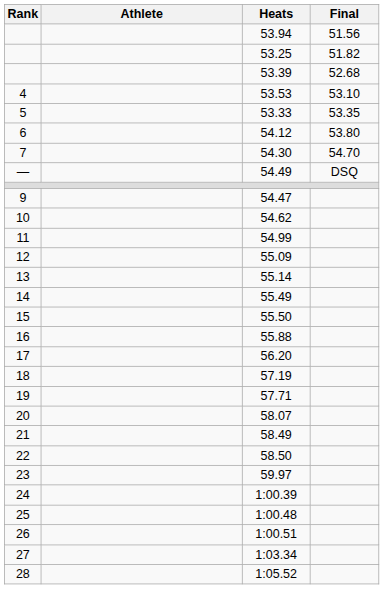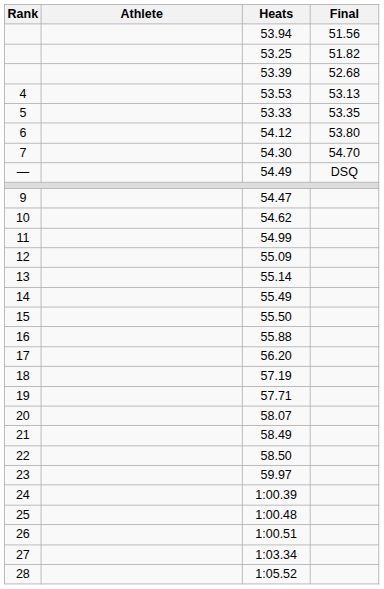 <table class=wikitable style="text-align:center">
 <tr>
 <th width=40>Rank</th>
 <th width=250>Athlete</th>
 <th width=80>Heats</th>
 <th width=80>Final</th>
 </tr>
 <tr>
 <td></td>
 <td align=left></td>
 <td>53.94</td>
 <td>51.56</td>
 </tr>
 <tr>
 <td></td>
 <td align=left></td>
 <td>53.25</td>
 <td>51.82</td>
 </tr>
 <tr>
 <td></td>
 <td align=left></td>
 <td>53.39</td>
 <td>52.68</td>
 </tr>
 <tr>
 <td>4</td>
 <td align=left></td>
 <td>53.53</td>
-<td>53.10</td>
+<td>53.13</td>
 </tr>
 <tr>
 <td>5</td>
 <td align=left></td>
 <td>53.33</td>
 <td>53.35</td>
 </tr>
 <tr>
 <td>6</td>
 <td align=left></td>
 <td>54.12</td>
 <td>53.80</td>
 </tr>
 <tr>
 <td>7</td>
 <td align=left></td>
 <td>54.30</td>
 <td>54.70</td>
 </tr>
 <tr>
 <td>—</td>
 <td align=left></td>
 <td>54.49 </td>
 <td>DSQ</td>
 </tr>
 <tr bgcolor=#DDDDDD>
 <td colspan=4></td>
 </tr>
 <tr>
 <td>9</td>
 <td align=left></td>
 <td>54.47 </td>
 <td></td>
 </tr>
 <tr>
 <td>10</td>
 <td align=left></td>
 <td>54.62</td>
 <td></td>
 </tr>
 <tr>
 <td>11</td>
 <td align=left></td>
 <td>54.99</td>
 <td></td>
 </tr>
 <tr>
 <td>12</td>
 <td align=left></td>
 <td>55.09</td>
 <td></td>
 </tr>
 <tr>
 <td>13</td>
 <td align=left></td>
 <td>55.14</td>
 <td></td>
 </tr>
 <tr>
 <td>14</td>
 <td align=left></td>
 <td>55.49</td>
 <td></td>
 </tr>
 <tr>
 <td>15</td>
 <td align=left></td>
 <td>55.50</td>
 <td></td>
 </tr>
 <tr>
 <td>16</td>
 <td align=left></td>
 <td>55.88</td>
 <td></td>
 </tr>
 <tr>
 <td>17</td>
 <td align=left></td>
 <td>56.20</td>
 <td></td>
 </tr>
 <tr>
 <td>18</td>
 <td align=left></td>
 <td>57.19</td>
 <td></td>
 </tr>
 <tr>
 <td>19</td>
 <td align=left></td>
 <td>57.71</td>
 <td></td>
 </tr>
 <tr>
 <td>20</td>
 <td align=left></td>
 <td>58.07</td>
 <td></td>
 </tr>
 <tr>
 <td>21</td>
 <td align=left></td>
 <td>58.49</td>
 <td></td>
 </tr>
 <tr>
 <td>22</td>
 <td align=left></td>
 <td>58.50</td>
 <td></td>
 </tr>
 <tr>
 <td>23</td>
 <td align=left></td>
 <td>59.97</td>
 <td></td>
 </tr>
 <tr>
 <td>24</td>
 <td align=left></td>
 <td>1:00.39</td>
 <td></td>
 </tr>
 <tr>
 <td>25</td>
 <td align=left></td>
 <td>1:00.48</td>
 <td></td>
 </tr>
 <tr>
 <td>26</td>
 <td align=left></td>
 <td>1:00.51</td>
 <td></td>
 </tr>
 <tr>
 <td>27</td>
 <td align=left></td>
 <td>1:03.34</td>
 <td></td>
 </tr>
 <tr>
 <td>28</td>
 <td align=left></td>
 <td>1:05.52</td>
 <td></td>
 </tr>
 </table>
